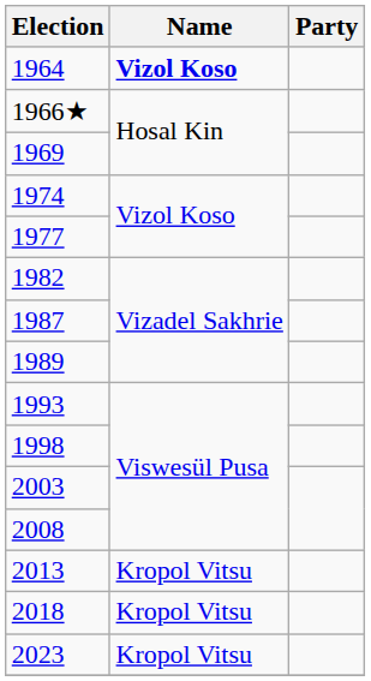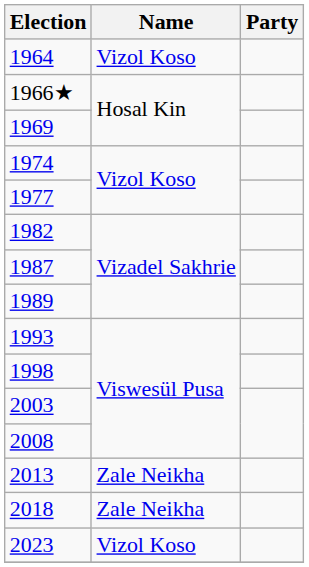 <table class ="wikitable sortable">
 <tr>
 <th>Election</th>
 <th>Name</th>
 <th colspan=2>Party</th>
 </tr>
 <tr>
 <td><a href='#'>1964</a></td>
-<td><strong><a href='#'>Vizol Koso</a></strong></td>
+<td><a href='#'>Vizol Koso</a></td>
 <td></td>
 </tr>
 <tr>
 <td>1966★</td>
 <td rowspan=2>Hosal Kin</td>
 <td></td>
 </tr>
 <tr>
 <td><a href='#'>1969</a></td>
 </tr>
 <tr>
 <td><a href='#'>1974</a></td>
 <td rowspan=2><a href='#'>Vizol Koso</a></td>
 <td></td>
 </tr>
 <tr>
 <td><a href='#'>1977</a></td>
 </tr>
 <tr>
 <td><a href='#'>1982</a></td>
 <td rowspan=3><a href='#'>Vizadel Sakhrie</a></td>
 <td></td>
 </tr>
 <tr>
 <td><a href='#'>1987</a></td>
 <td></td>
 </tr>
 <tr>
 <td><a href='#'>1989</a></td>
 <td></td>
 </tr>
 <tr>
 <td><a href='#'>1993</a></td>
 <td rowspan=4><a href='#'>Viswesül Pusa</a></td>
 <td></td>
 </tr>
 <tr>
 <td><a href='#'>1998</a></td>
 <td></td>
 </tr>
 <tr>
 <td><a href='#'>2003</a></td>
 </tr>
 <tr>
 <td><a href='#'>2008</a></td>
 </tr>
 <tr>
 <td><a href='#'>2013</a></td>
-<td><a href='#'>Kropol Vitsu</a></td>
+<td><a href='#'>Zale Neikha</a></td>
 <td></td>
 </tr>
 <tr>
 <td><a href='#'>2018</a></td>
-<td><a href='#'>Kropol Vitsu</a></td>
+<td><a href='#'>Zale Neikha</a></td>
 <td></td>
 </tr>
 <tr>
 <td><a href='#'>2023</a></td>
-<td><a href='#'>Kropol Vitsu</a></td>
+<td><a href='#'>Vizol Koso</a></td>
 <td></td>
 </tr>
 <tr>
 </tr>
 </table>
